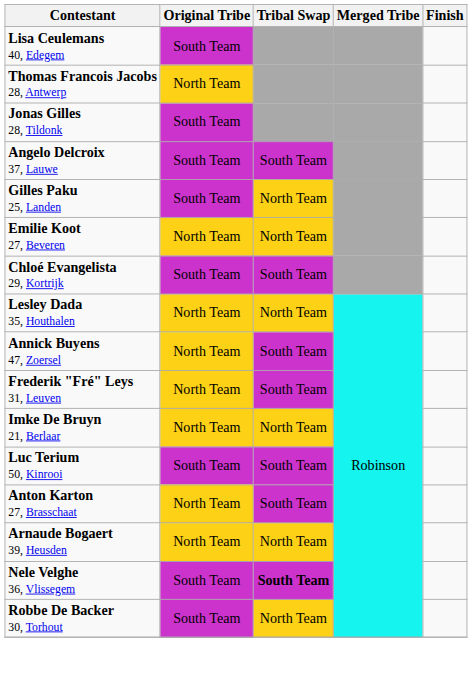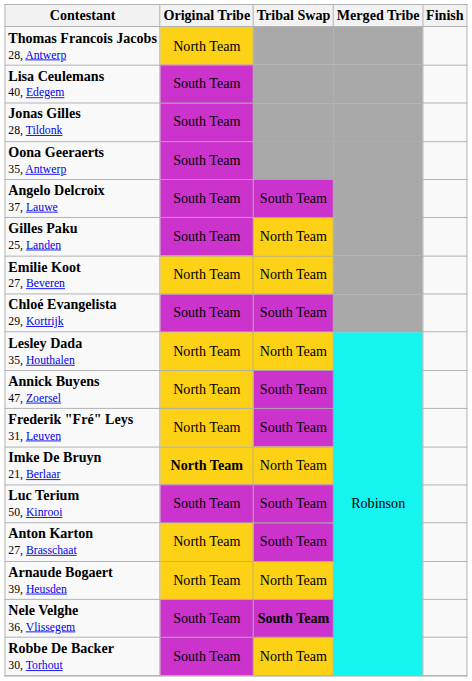 <table class="wikitable sortable" style="margin:auto; text-align:center">
 <tr>
 <th>Contestant</th>
 <th>Original Tribe</th>
 <th>Tribal Swap</th>
 <th>Merged Tribe</th>
 <th>Finish</th>
 </tr>
 <tr>
+<td align="left"><strong>Thomas Francois Jacobs</strong><br><small>28, <a href='#'>Antwerp</a></small></td>
+<td bgcolor=#FCD116>North Team</td>
+<td bgcolor="darkgrey"></td>
+<td bgcolor="darkgrey"></td>
+<td></td>
+</tr>
+<tr>
 <td align="left"><strong>Lisa Ceulemans</strong><br><small>40, <a href='#'>Edegem</a></small></td>
 <td bgcolor=#CC33CC>South Team</td>
 <td bgcolor="darkgrey"></td>
 <td bgcolor="darkgrey"></td>
 <td></td>
 </tr>
 <tr>
-<td align="left"><strong>Thomas Francois Jacobs</strong><br><small>28, <a href='#'>Antwerp</a></small></td>
-<td bgcolor=#FCD116>North Team</td>
+<td align="left"><strong>Jonas Gilles</strong><br><small>28, <a href='#'>Tildonk</a></small></td>
+<td bgcolor=#CC33CC>South Team</td>
 <td bgcolor="darkgrey"></td>
 <td bgcolor="darkgrey"></td>
 <td></td>
 </tr>
 <tr>
-<td align="left"><strong>Jonas Gilles</strong><br><small>28, <a href='#'>Tildonk</a></small></td>
+<td align="left"><strong>Oona Geeraerts</strong><br><small>35, <a href='#'>Antwerp</a></small></td>
 <td bgcolor=#CC33CC>South Team</td>
 <td bgcolor="darkgrey"></td>
 <td bgcolor="darkgrey"></td>
 <td></td>
 </tr>
 <tr>
 <td align="left"><strong>Angelo Delcroix</strong><br><small>37, <a href='#'>Lauwe</a></small></td>
 <td bgcolor=#CC33CC>South Team</td>
 <td bgcolor=#CC33CC>South Team</td>
 <td bgcolor="darkgrey"></td>
 <td></td>
 </tr>
 <tr>
 <td align="left"><strong>Gilles Paku</strong><br><small>25, <a href='#'>Landen</a></small></td>
 <td bgcolor=#CC33CC>South Team</td>
 <td bgcolor=#FCD116>North Team</td>
 <td bgcolor="darkgrey"></td>
 <td></td>
 </tr>
 <tr>
 <td align="left"><strong>Emilie Koot</strong><br><small>27, <a href='#'>Beveren</a></small></td>
 <td bgcolor=#FCD116>North Team</td>
 <td bgcolor=#FCD116>North Team</td>
 <td bgcolor="darkgrey"></td>
 <td></td>
 </tr>
 <tr>
 <td align="left"><strong>Chloé Evangelista</strong><br><small>29, <a href='#'>Kortrijk</a></small></td>
 <td bgcolor=#CC33CC>South Team</td>
 <td bgcolor=#CC33CC>South Team</td>
 <td bgcolor="darkgrey"></td>
 <td></td>
 </tr>
 <tr>
 <td align="left"><strong>Lesley Dada</strong><br><small>35, <a href='#'>Houthalen</a></small></td>
 <td bgcolor=#FCD116>North Team</td>
 <td bgcolor=#FCD116>North Team</td>
 <td rowspan="9" bgcolor="#15F4EE">Robinson</td>
 <td></td>
 </tr>
 <tr>
 <td align="left"><strong>Annick Buyens</strong><br><small>47, <a href='#'>Zoersel</a></small></td>
 <td bgcolor=#FCD116>North Team</td>
 <td bgcolor=#CC33CC>South Team</td>
 <td></td>
 </tr>
 <tr>
 <td align="left"><strong>Frederik "Fré" Leys</strong><br><small>31, <a href='#'>Leuven</a></small></td>
 <td bgcolor=#FCD116>North Team</td>
 <td bgcolor=#CC33CC>South Team</td>
 <td></td>
 </tr>
 <tr>
 <td align="left"><strong>Imke De Bruyn</strong><br><small>21, <a href='#'>Berlaar</a></small></td>
-<td bgcolor=#FCD116>North Team</td>
+<td bgcolor=#FCD116><strong>North Team</strong></td>
 <td bgcolor=#FCD116>North Team</td>
 <td></td>
 </tr>
 <tr>
 <td align="left"><strong>Luc Terium</strong><br><small>50, <a href='#'>Kinrooi</a></small></td>
 <td bgcolor=#CC33CC>South Team</td>
 <td bgcolor=#CC33CC>South Team</td>
 <td></td>
 </tr>
 <tr>
 <td align="left"><strong>Anton Karton</strong><br><small>27, <a href='#'>Brasschaat</a></small></td>
 <td bgcolor=#FCD116>North Team</td>
 <td bgcolor=#CC33CC>South Team</td>
 <td></td>
 </tr>
 <tr>
 <td align="left"><strong>Arnaude Bogaert</strong><br><small>39, <a href='#'>Heusden</a></small></td>
 <td bgcolor=#FCD116>North Team</td>
 <td bgcolor=#FCD116>North Team</td>
 <td></td>
 </tr>
 <tr>
 <td align="left"><strong>Nele Velghe</strong><br><small>36, <a href='#'>Vlissegem</a></small></td>
 <td bgcolor=#CC33CC>South Team</td>
 <td bgcolor=#CC33CC><strong>South Team</strong></td>
 <td></td>
 </tr>
 <tr>
 <td align="left"><strong>Robbe De Backer</strong><br><small>30, <a href='#'>Torhout</a></small></td>
 <td bgcolor=#CC33CC>South Team</td>
 <td bgcolor=#FCD116>North Team</td>
 <td></td>
 </tr>
 <tr>
 </tr>
 </table>
